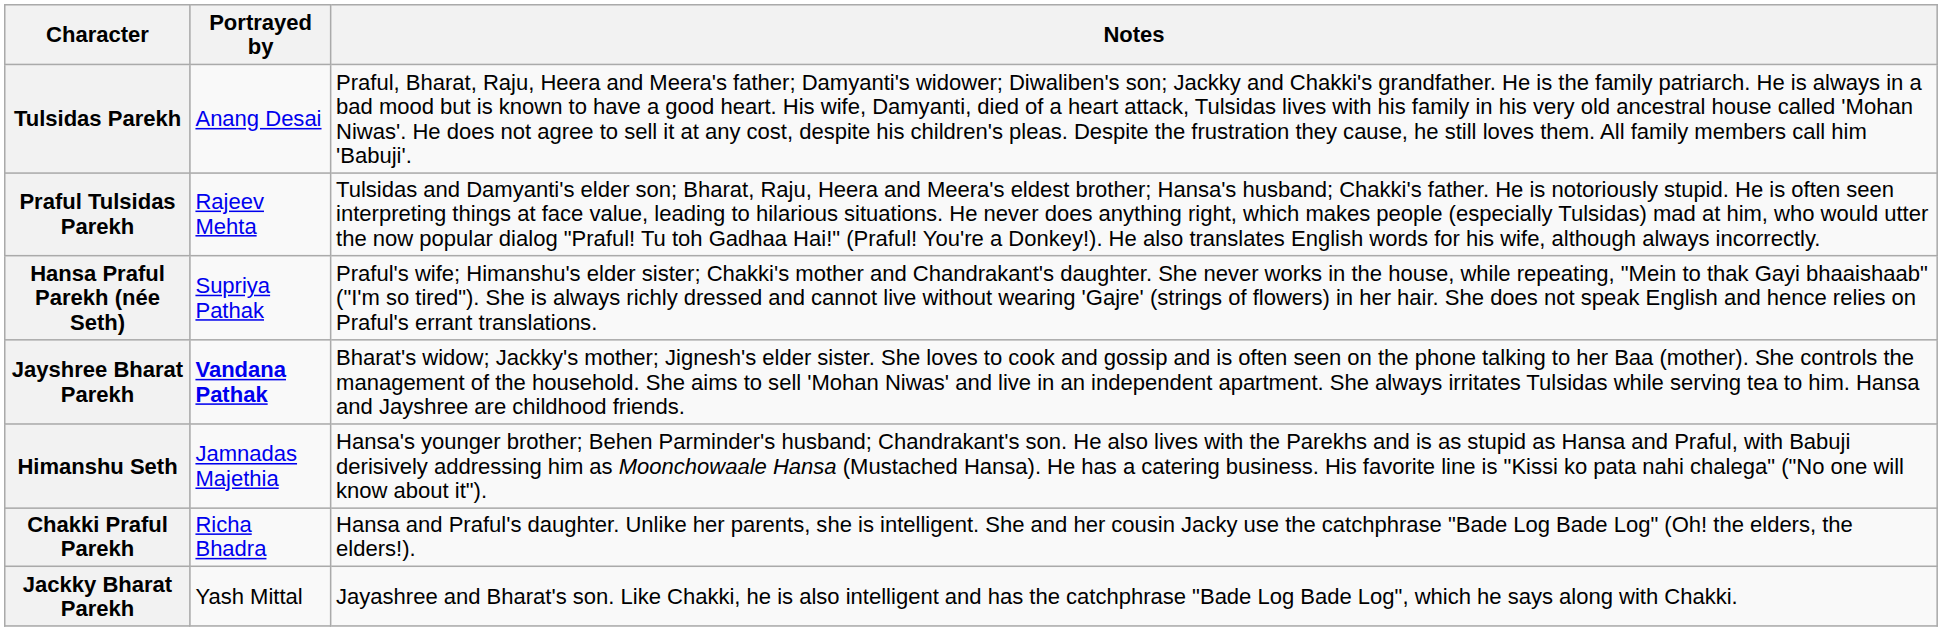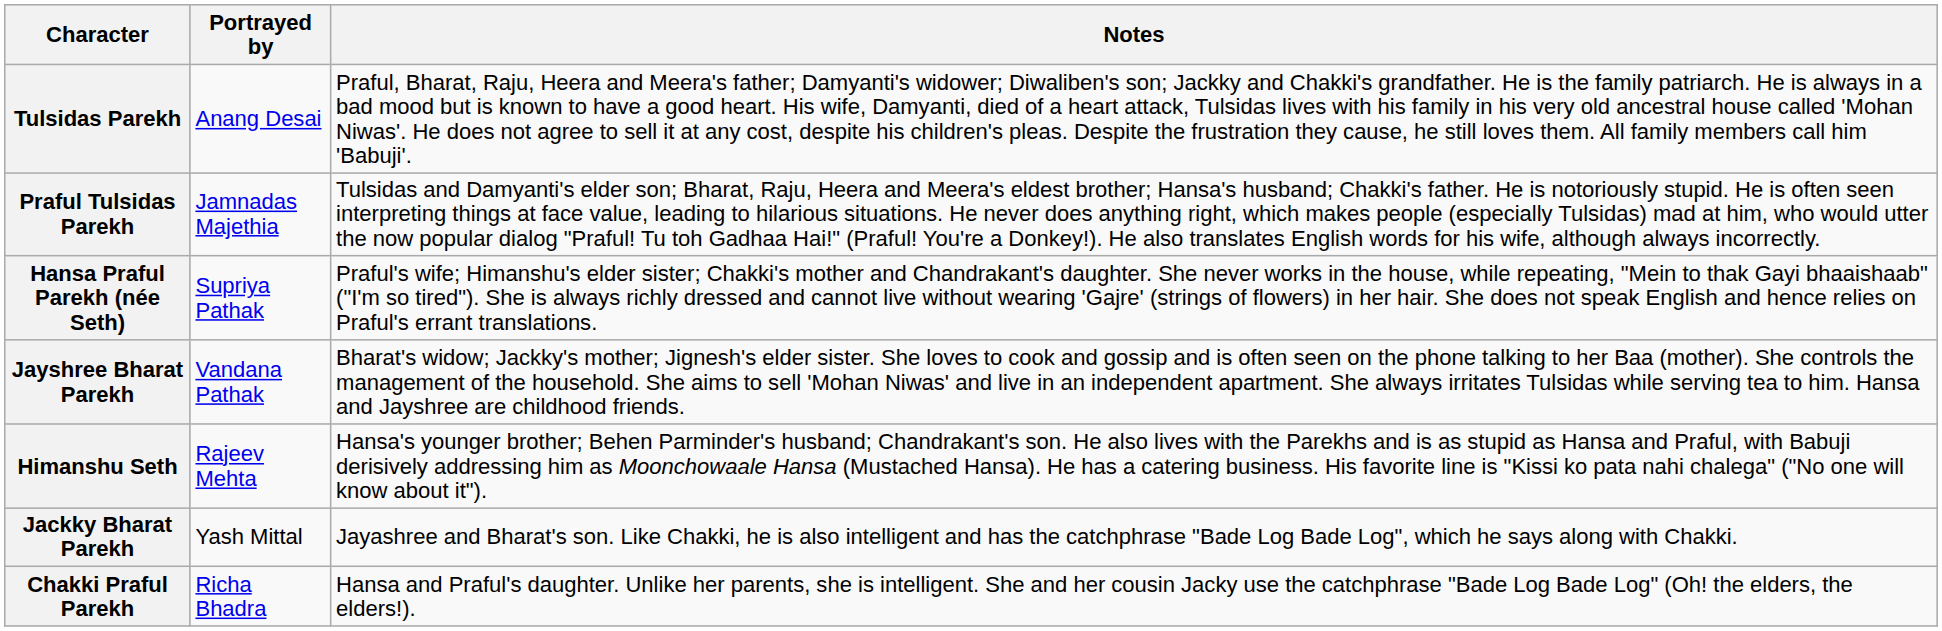 <table class="wikitable plainrowheaders" style="font-size:90%" width=100%;>
 <tr>
 <th scope="col">Character</th>
 <th scope="col">Portrayed by</th>
 <th scope="col">Notes</th>
 </tr>
 <tr>
 <th scope="col">Tulsidas Parekh</th>
 <td><a href='#'>Anang Desai</a></td>
 <td>Praful, Bharat, Raju, Heera and Meera's father; Damyanti's widower; Diwaliben's son; Jackky and Chakki's grandfather. He is the family patriarch. He is always in a bad mood but is known to have a good heart. His wife, Damyanti, died of a heart attack, Tulsidas lives with his family in his very old ancestral house called 'Mohan Niwas'. He does not agree to sell it at any cost, despite his children's pleas. Despite the frustration they cause, he still loves them. All family members call him 'Babuji'.</td>
 </tr>
 <tr>
 <th scope="col">Praful Tulsidas Parekh</th>
-<td><a href='#'>Rajeev Mehta</a></td>
+<td><a href='#'>Jamnadas Majethia</a></td>
 <td>Tulsidas and Damyanti's elder son; Bharat, Raju, Heera and Meera's eldest brother; Hansa's husband; Chakki's father. He is notoriously stupid. He is often seen interpreting things at face value, leading to hilarious situations. He never does anything right, which makes people (especially Tulsidas) mad at him, who would utter the now popular dialog "Praful! Tu toh Gadhaa Hai!" (Praful! You're a Donkey!). He also translates English words for his wife, although always incorrectly.</td>
 </tr>
 <tr>
 <th scope="col">Hansa Praful Parekh (née Seth)</th>
 <td><a href='#'>Supriya Pathak</a></td>
 <td>Praful's wife; Himanshu's elder sister; Chakki's mother and Chandrakant's daughter. She never works in the house, while repeating, "Mein to thak Gayi bhaaishaab" ("I'm so tired"). She is always richly dressed and cannot live without wearing 'Gajre' (strings of flowers) in her hair. She does not speak English and hence relies on Praful's errant translations.</td>
 </tr>
 <tr>
 <th scope="col">Jayshree Bharat Parekh</th>
-<td><strong><a href='#'>Vandana Pathak</a></strong></td>
+<td><a href='#'>Vandana Pathak</a></td>
 <td>Bharat's widow; Jackky's mother; Jignesh's elder sister. She loves to cook and gossip and is often seen on the phone talking to her Baa (mother). She controls the management of the household. She aims to sell 'Mohan Niwas' and live in an independent apartment. She always irritates Tulsidas while serving tea to him. Hansa and Jayshree are childhood friends.</td>
 </tr>
 <tr>
 <th scope="col">Himanshu Seth</th>
-<td><a href='#'>Jamnadas Majethia</a></td>
+<td><a href='#'>Rajeev Mehta</a></td>
 <td>Hansa's younger brother; Behen Parminder's husband; Chandrakant's son. He also lives with the Parekhs and is as stupid as Hansa and Praful, with Babuji derisively addressing him as <em>Moonchowaale Hansa</em> (Mustached Hansa). He has a catering business. His favorite line is "Kissi ko pata nahi chalega" ("No one will know about it").</td>
+</tr>
+<tr>
+<th scope="col">Jackky Bharat Parekh</th>
+<td>Yash Mittal</td>
+<td>Jayashree and Bharat's son. Like Chakki, he is also intelligent and has the catchphrase "Bade Log Bade Log", which he says along with Chakki.</td>
 </tr>
 <tr>
 <th scope="col">Chakki Praful Parekh</th>
 <td><a href='#'>Richa Bhadra</a></td>
 <td>Hansa and Praful's daughter. Unlike her parents, she is intelligent. She and her cousin Jacky use the catchphrase "Bade Log Bade Log" (Oh! the elders, the elders!).</td>
 </tr>
-<tr>
-<th scope="col">Jackky Bharat Parekh</th>
-<td>Yash Mittal</td>
-<td>Jayashree and Bharat's son. Like Chakki, he is also intelligent and has the catchphrase "Bade Log Bade Log", which he says along with Chakki.</td>
-</tr>
 </table>
